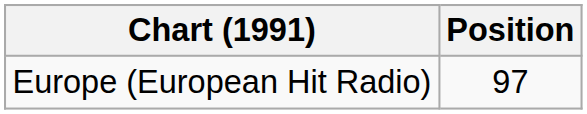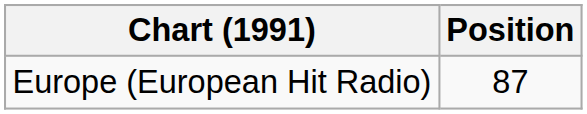 <table class="wikitable sortable">
 <tr>
 <th>Chart (1991)</th>
 <th>Position</th>
 </tr>
 <tr>
 <td align="left">Europe (European Hit Radio)</td>
-<td style="text-align:center;">97</td>
+<td style="text-align:center;">87</td>
 </tr>
 </table>
